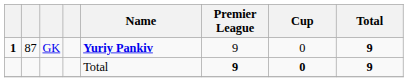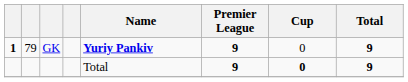 <table class="wikitable" style="text-align:center">
 <tr>
 <th width=15></th>
 <th width=15></th>
 <th width=15></th>
 <th width=15></th>
 <th width=150>Name</th>
 <th width=80><strong>Premier League</strong></th>
 <th width=80><strong>Cup</strong></th>
 <th width=80>Total</th>
 </tr>
 <tr>
 <td><strong>1</strong></td>
-<td>87</td>
+<td>79</td>
 <td><a href='#'>GK</a></td>
 <td></td>
 <td align=left><strong><a href='#'>Yuriy Pankiv</a></strong></td>
-<td>9</td>
+<td><strong>9</strong></td>
 <td>0</td>
 <td><strong>9</strong></td>
 </tr>
 <tr>
 <td></td>
 <td></td>
 <td></td>
 <td></td>
 <td align=left>Total</td>
 <td><strong>9</strong></td>
 <td><strong>0</strong></td>
 <td><strong>9</strong></td>
 </tr>
 <tr>
 </tr>
 </table>
